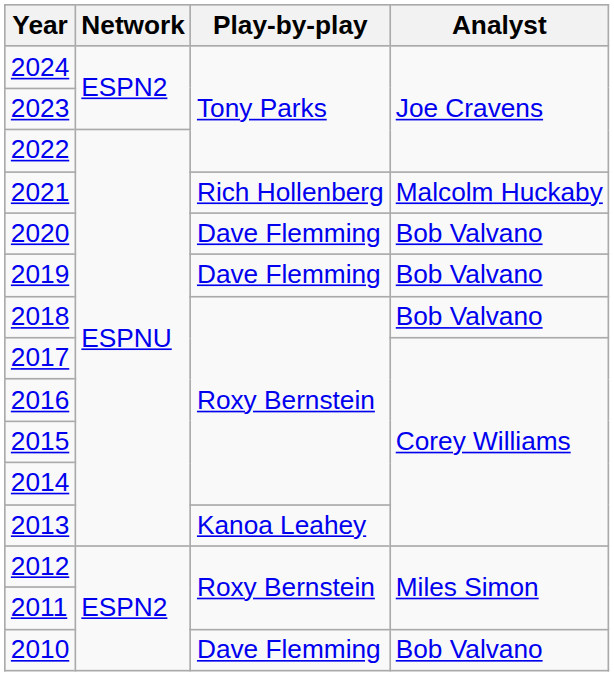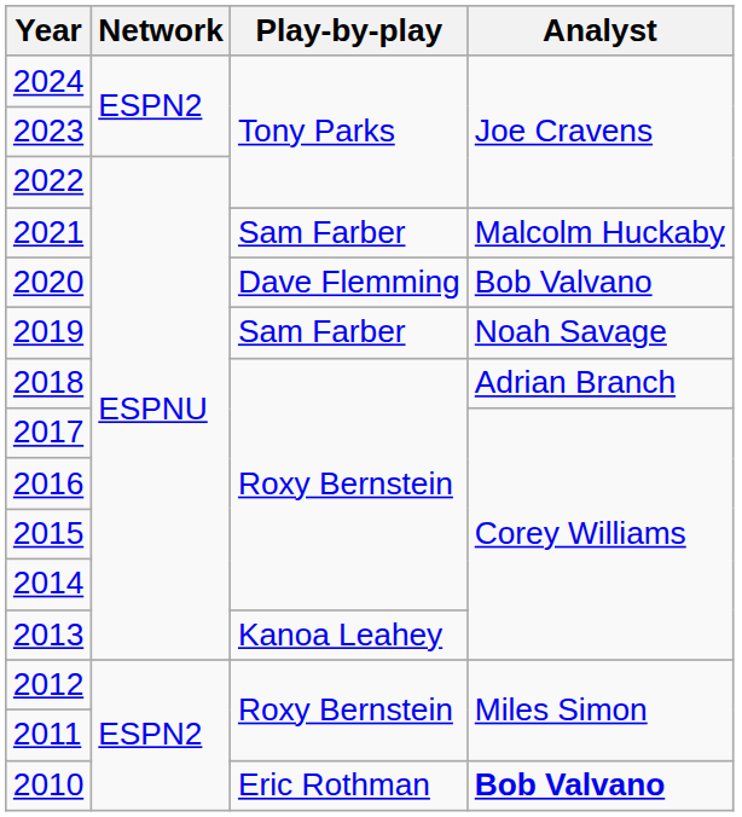 <table class="wikitable">
 <tr>
 <th>Year</th>
 <th>Network</th>
 <th>Play-by-play</th>
 <th>Analyst</th>
 </tr>
 <tr>
 <td><a href='#'>2024</a></td>
 <td rowspan=2><a href='#'>ESPN2</a></td>
 <td rowspan=3><a href='#'>Tony Parks</a></td>
 <td rowspan=3><a href='#'>Joe Cravens</a></td>
 </tr>
 <tr>
 <td><a href='#'>2023</a></td>
 </tr>
 <tr>
 <td><a href='#'>2022</a></td>
 <td rowspan=10><a href='#'>ESPNU</a></td>
 </tr>
 <tr>
 <td><a href='#'>2021</a></td>
-<td><a href='#'>Rich Hollenberg</a></td>
+<td><a href='#'>Sam Farber</a></td>
 <td><a href='#'>Malcolm Huckaby</a></td>
 </tr>
 <tr>
 <td><a href='#'>2020</a></td>
 <td><a href='#'>Dave Flemming</a></td>
 <td><a href='#'>Bob Valvano</a></td>
 </tr>
 <tr>
 <td><a href='#'>2019</a></td>
-<td><a href='#'>Dave Flemming</a></td>
-<td><a href='#'>Bob Valvano</a></td>
+<td><a href='#'>Sam Farber</a></td>
+<td><a href='#'>Noah Savage</a></td>
 </tr>
 <tr>
 <td><a href='#'>2018</a></td>
 <td rowspan=5><a href='#'>Roxy Bernstein</a></td>
-<td><a href='#'>Bob Valvano</a></td>
+<td><a href='#'>Adrian Branch</a></td>
 </tr>
 <tr>
 <td><a href='#'>2017</a></td>
 <td rowspan=5><a href='#'>Corey Williams</a></td>
 </tr>
 <tr>
 <td><a href='#'>2016</a></td>
 </tr>
 <tr>
 <td><a href='#'>2015</a></td>
 </tr>
 <tr>
 <td><a href='#'>2014</a></td>
 </tr>
 <tr>
 <td><a href='#'>2013</a></td>
 <td><a href='#'>Kanoa Leahey</a></td>
 </tr>
 <tr>
 <td><a href='#'>2012</a></td>
 <td rowspan=3><a href='#'>ESPN2</a></td>
 <td rowspan=2><a href='#'>Roxy Bernstein</a></td>
 <td rowspan=2><a href='#'>Miles Simon</a></td>
 </tr>
 <tr>
 <td><a href='#'>2011</a></td>
 </tr>
 <tr>
 <td><a href='#'>2010</a></td>
-<td><a href='#'>Dave Flemming</a></td>
-<td><a href='#'>Bob Valvano</a></td>
+<td><a href='#'>Eric Rothman</a></td>
+<td><strong><a href='#'>Bob Valvano</a></strong></td>
 </tr>
 </table>
